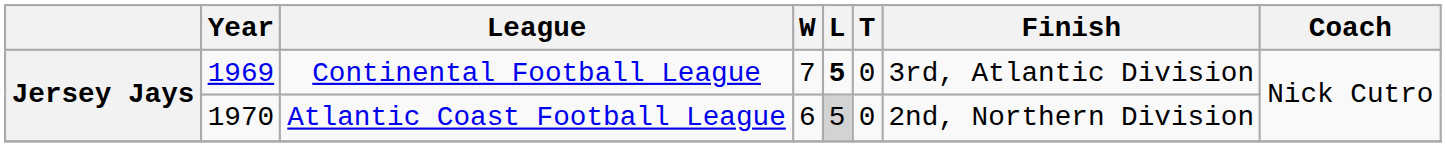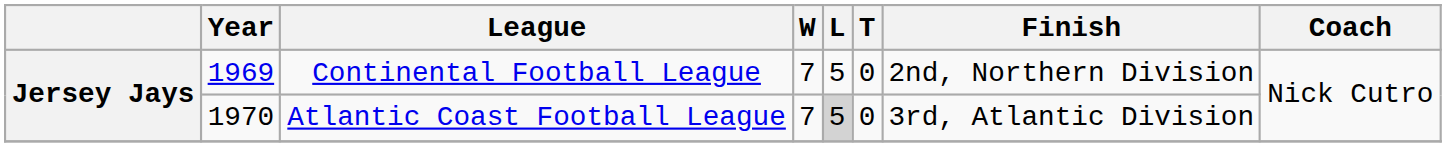 <table class="wikitable" style="text-align:center">
 <tr>
 <th></th>
 <th>Year</th>
 <th>League</th>
 <th>W</th>
 <th>L</th>
 <th>T</th>
 <th>Finish</th>
 <th>Coach</th>
 </tr>
 <tr>
 <th rowspan=2>Jersey Jays</th>
 <td><a href='#'>1969</a></td>
 <td><a href='#'>Continental Football League</a></td>
 <td>7</td>
-<td><strong>5</strong></td>
+<td>5</td>
 <td>0</td>
-<td>3rd, Atlantic Division</td>
+<td>2nd, Northern Division</td>
 <td rowspan=2>Nick Cutro</td>
 </tr>
 <tr>
 <td>1970</td>
 <td><a href='#'>Atlantic Coast Football League</a></td>
-<td>6</td>
+<td>7</td>
 <td style="background: lightgrey;">5</td>
 <td>0</td>
-<td>2nd, Northern Division</td>
+<td>3rd, Atlantic Division</td>
 </tr>
 <tr>
 </tr>
 </table>
